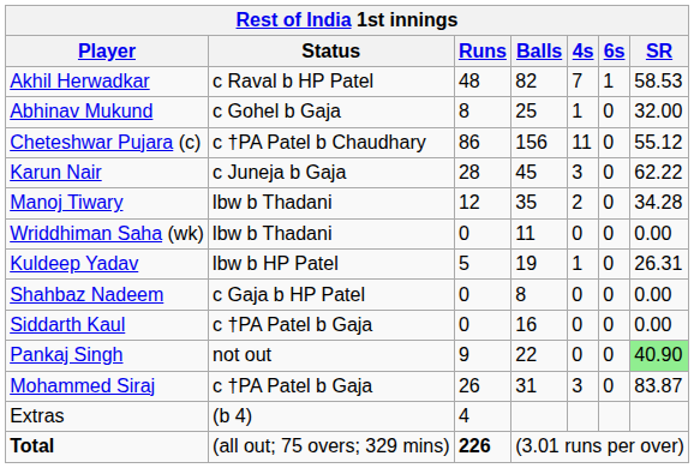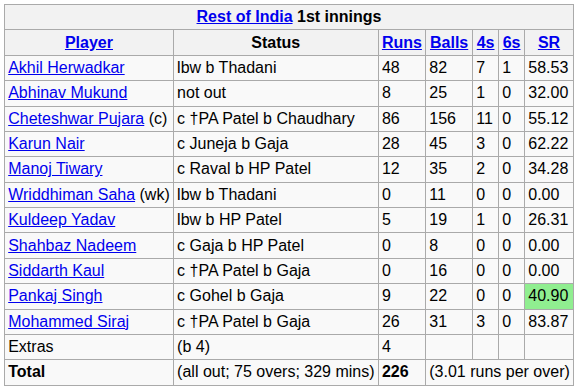 <table class="wikitable">
 <tr>
 <th colspan="7"><a href='#'>Rest of India</a> 1st innings</th>
 </tr>
 <tr>
 <th><a href='#'>Player</a></th>
 <th>Status</th>
 <th><a href='#'>Runs</a></th>
 <th><a href='#'>Balls</a></th>
 <th><a href='#'>4s</a></th>
 <th><a href='#'>6s</a></th>
 <th><a href='#'>SR</a></th>
 </tr>
 <tr>
 <td><a href='#'>Akhil Herwadkar</a></td>
-<td>c Raval b HP Patel</td>
+<td>lbw b Thadani</td>
 <td>48</td>
 <td>82</td>
 <td>7</td>
 <td>1</td>
 <td>58.53</td>
 </tr>
 <tr>
 <td><a href='#'>Abhinav Mukund</a></td>
-<td>c Gohel b Gaja</td>
+<td>not out</td>
 <td>8</td>
 <td>25</td>
 <td>1</td>
 <td>0</td>
 <td>32.00</td>
 </tr>
 <tr>
 <td><a href='#'>Cheteshwar Pujara</a> (c)</td>
 <td>c †PA Patel b Chaudhary</td>
 <td>86</td>
 <td>156</td>
 <td>11</td>
 <td>0</td>
 <td>55.12</td>
 </tr>
 <tr>
 <td><a href='#'>Karun Nair</a></td>
 <td>c Juneja b Gaja</td>
 <td>28</td>
 <td>45</td>
 <td>3</td>
 <td>0</td>
 <td>62.22</td>
 </tr>
 <tr>
 <td><a href='#'>Manoj Tiwary</a></td>
-<td>lbw b Thadani</td>
+<td>c Raval b HP Patel</td>
 <td>12</td>
 <td>35</td>
 <td>2</td>
 <td>0</td>
 <td>34.28</td>
 </tr>
 <tr>
 <td><a href='#'>Wriddhiman Saha</a> (wk)</td>
 <td>lbw b Thadani</td>
 <td>0</td>
 <td>11</td>
 <td>0</td>
 <td>0</td>
 <td>0.00</td>
 </tr>
 <tr>
 <td><a href='#'>Kuldeep Yadav</a></td>
 <td>lbw b HP Patel</td>
 <td>5</td>
 <td>19</td>
 <td>1</td>
 <td>0</td>
 <td>26.31</td>
 </tr>
 <tr>
 <td><a href='#'>Shahbaz Nadeem</a></td>
 <td>c Gaja b HP Patel</td>
 <td>0</td>
 <td>8</td>
 <td>0</td>
 <td>0</td>
 <td>0.00</td>
 </tr>
 <tr>
 <td><a href='#'>Siddarth Kaul</a></td>
 <td>c †PA Patel b Gaja</td>
 <td>0</td>
 <td>16</td>
 <td>0</td>
 <td>0</td>
 <td>0.00</td>
 </tr>
 <tr>
 <td><a href='#'>Pankaj Singh</a></td>
-<td>not out</td>
+<td>c Gohel b Gaja</td>
 <td>9</td>
 <td>22</td>
 <td>0</td>
 <td>0</td>
 <td style="background: lightgreen;">40.90</td>
 </tr>
 <tr>
 <td><a href='#'>Mohammed Siraj</a></td>
 <td>c †PA Patel b Gaja</td>
 <td>26</td>
 <td>31</td>
 <td>3</td>
 <td>0</td>
 <td>83.87</td>
 </tr>
 <tr>
 <td>Extras</td>
 <td>(b 4)</td>
 <td>4</td>
 <td></td>
 <td></td>
 <td></td>
 <td></td>
 </tr>
 <tr>
 <td><strong>Total</strong></td>
 <td>(all out; 75 overs; 329 mins)</td>
 <td><strong>226</strong></td>
 <td colspan="4">(3.01 runs per over)</td>
 </tr>
 </table>
